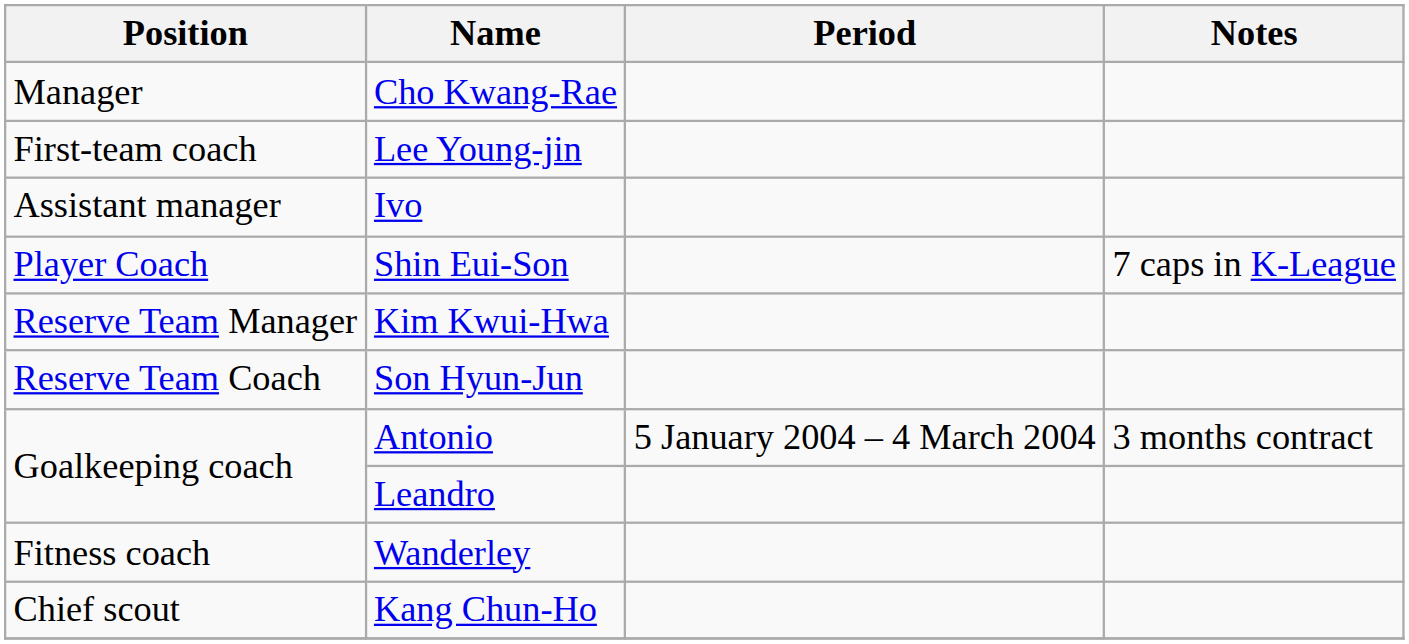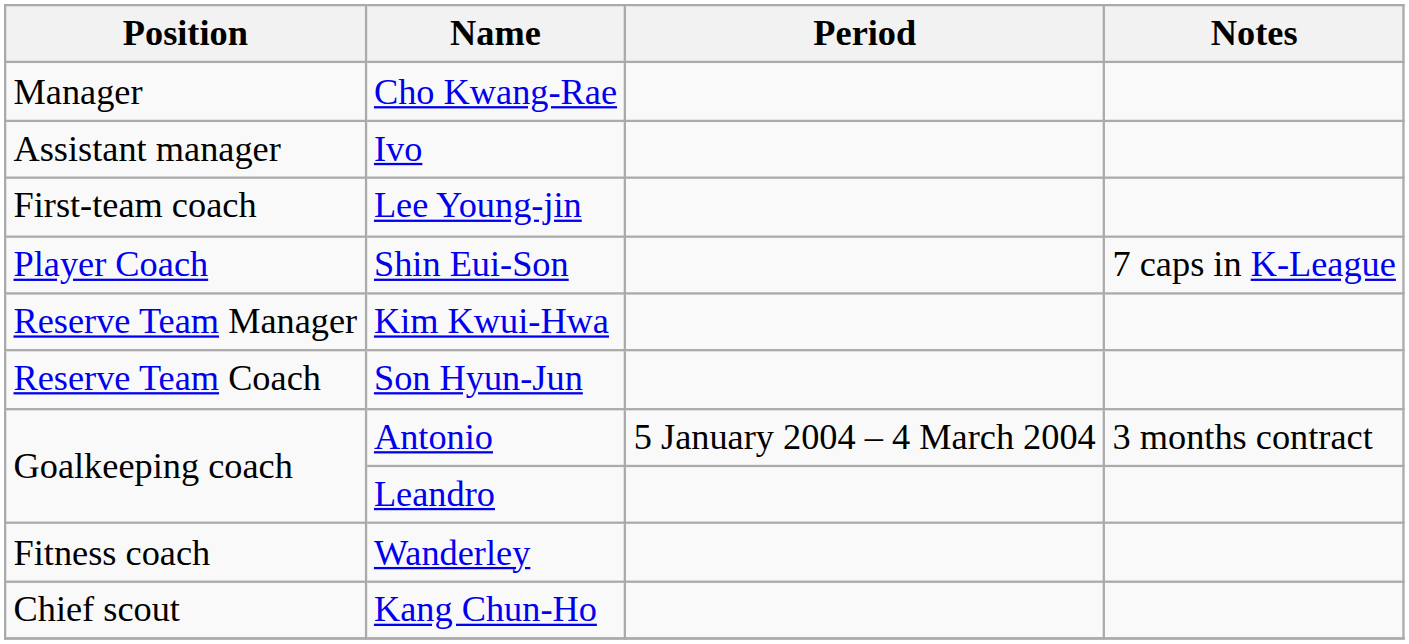 <table class="wikitable">
 <tr>
 <th>Position</th>
 <th>Name</th>
 <th>Period</th>
 <th>Notes</th>
 </tr>
 <tr>
 <td>Manager</td>
 <td> <a href='#'>Cho Kwang-Rae</a></td>
 <td></td>
 <td></td>
 </tr>
 <tr>
-<td>First-team coach</td>
-<td> <a href='#'>Lee Young-jin</a></td>
+<td>Assistant manager</td>
+<td> <a href='#'>Ivo</a></td>
 <td></td>
 <td></td>
 </tr>
 <tr>
-<td>Assistant manager</td>
-<td> <a href='#'>Ivo</a></td>
+<td>First-team coach</td>
+<td> <a href='#'>Lee Young-jin</a></td>
 <td></td>
 <td></td>
 </tr>
 <tr>
 <td><a href='#'>Player Coach</a></td>
 <td> <a href='#'>Shin Eui-Son</a></td>
 <td></td>
 <td>7 caps in <a href='#'>K-League</a></td>
 </tr>
 <tr>
 <td><a href='#'>Reserve Team</a> Manager</td>
 <td> <a href='#'>Kim Kwui-Hwa</a></td>
 <td></td>
 <td></td>
 </tr>
 <tr>
 <td><a href='#'>Reserve Team</a> Coach</td>
 <td> <a href='#'>Son Hyun-Jun</a></td>
 <td></td>
 <td></td>
 </tr>
 <tr>
 <td rowspan="2">Goalkeeping coach</td>
 <td> <a href='#'>Antonio</a></td>
 <td>5 January 2004 – 4 March 2004</td>
 <td>3 months contract</td>
 </tr>
 <tr>
 <td> <a href='#'>Leandro</a></td>
 <td></td>
 <td></td>
 </tr>
 <tr>
 <td>Fitness coach</td>
 <td> <a href='#'>Wanderley</a></td>
 <td></td>
 <td></td>
 </tr>
 <tr>
 <td>Chief scout</td>
 <td> <a href='#'>Kang Chun-Ho</a></td>
 <td></td>
 <td></td>
 </tr>
 <tr>
 </tr>
 </table>
